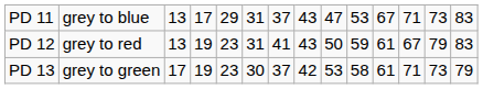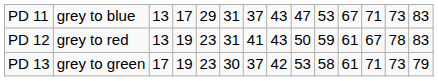 <table border="1" class="wikitable">
 <tr>
 <td>PD 11</td>
 <td>grey to blue</td>
 <td>13</td>
 <td>17</td>
 <td>29</td>
 <td>31</td>
 <td>37</td>
 <td>43</td>
 <td>47</td>
 <td>53</td>
 <td>67</td>
 <td>71</td>
 <td>73</td>
 <td>83</td>
 </tr>
 <tr>
 <td>PD 12</td>
 <td>grey to red</td>
 <td>13</td>
 <td>19</td>
 <td>23</td>
 <td>31</td>
 <td>41</td>
 <td>43</td>
 <td>50</td>
 <td>59</td>
 <td>61</td>
 <td>67</td>
-<td>79</td>
+<td>78</td>
 <td>83</td>
 </tr>
 <tr>
 <td>PD 13</td>
 <td>grey to green</td>
 <td>17</td>
 <td>19</td>
 <td>23</td>
 <td>30</td>
 <td>37</td>
 <td>42</td>
 <td>53</td>
 <td>58</td>
 <td>61</td>
 <td>71</td>
 <td>73</td>
 <td>79</td>
 </tr>
 </table>
